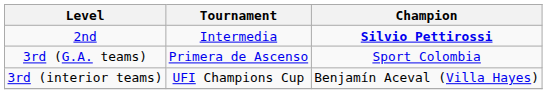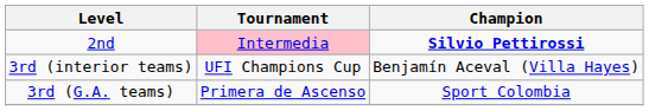 <table class="wikitable" style="text-align:center">
 <tr>
 <th>Level</th>
 <th>Tournament</th>
 <th>Champion</th>
 </tr>
 <tr>
 <td><a href='#'>2nd</a></td>
-<td><a href='#'>Intermedia</a></td>
+<td style="background: pink;"><a href='#'>Intermedia</a></td>
 <td><strong><a href='#'>Silvio Pettirossi</a></strong></td>
+</tr>
+<tr>
+<td><a href='#'>3rd</a> (interior teams)</td>
+<td><a href='#'>UFI</a> Champions Cup</td>
+<td>Benjamín Aceval (<a href='#'>Villa Hayes</a>)</td>
 </tr>
 <tr>
 <td><a href='#'>3rd</a> (<a href='#'>G.A.</a> teams)</td>
 <td><a href='#'>Primera de Ascenso</a></td>
 <td><a href='#'>Sport Colombia</a></td>
 </tr>
 <tr>
-<td><a href='#'>3rd</a> (interior teams)</td>
-<td><a href='#'>UFI</a> Champions Cup</td>
-<td>Benjamín Aceval (<a href='#'>Villa Hayes</a>)</td>
-</tr>
-<tr>
 </tr>
 </table>
